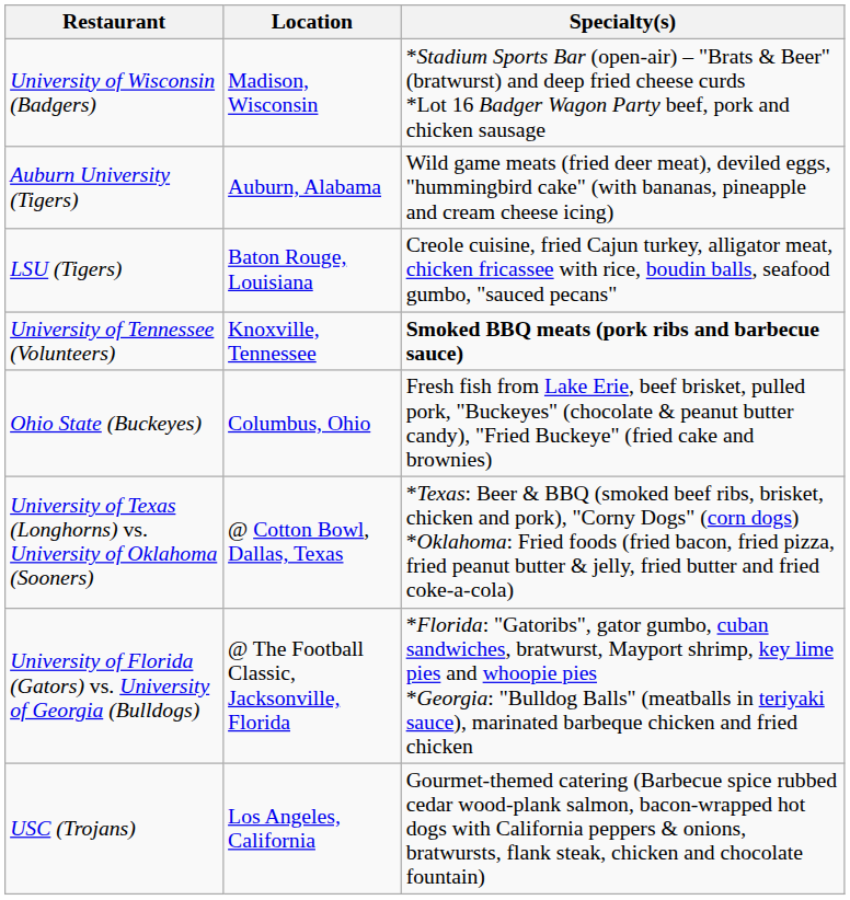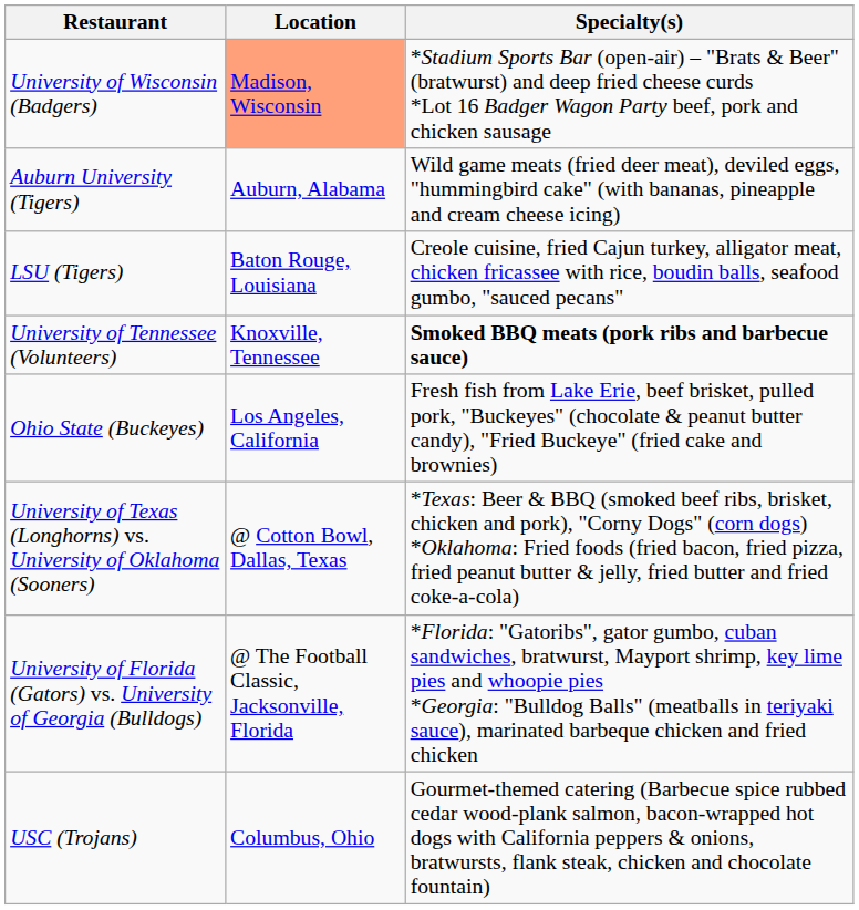 <table class="wikitable" style="width:100%;">
 <tr>
 <th>Restaurant</th>
 <th>Location</th>
 <th>Specialty(s)</th>
 </tr>
 <tr>
 <td><em><a href='#'>University of Wisconsin</a> (Badgers)</em></td>
-<td><a href='#'>Madison, Wisconsin</a></td>
+<td style="background: lightsalmon;"><a href='#'>Madison, Wisconsin</a></td>
 <td>*<em>Stadium Sports Bar</em> (open-air) – "Brats & Beer" (bratwurst) and deep fried cheese curds<br>*Lot 16 <em>Badger Wagon Party</em> beef, pork and chicken sausage</td>
 </tr>
 <tr>
 <td><em><a href='#'>Auburn University</a> (Tigers)</em></td>
 <td><a href='#'>Auburn, Alabama</a></td>
 <td>Wild game meats (fried deer meat), deviled eggs, "hummingbird cake" (with bananas, pineapple and cream cheese icing)</td>
 </tr>
 <tr>
 <td><em><a href='#'>LSU</a> (Tigers)</em></td>
 <td><a href='#'>Baton Rouge, Louisiana</a></td>
 <td>Creole cuisine, fried Cajun turkey, alligator meat, <a href='#'>chicken fricassee</a> with rice, <a href='#'>boudin balls</a>, seafood gumbo, "sauced pecans"</td>
 </tr>
 <tr>
 <td><em><a href='#'>University of Tennessee</a> (Volunteers)</em></td>
 <td><a href='#'>Knoxville, Tennessee</a></td>
 <td><strong>Smoked BBQ meats (pork ribs and barbecue sauce)</strong></td>
 </tr>
 <tr>
 <td><em><a href='#'>Ohio State</a> (Buckeyes)</em></td>
-<td><a href='#'>Columbus, Ohio</a></td>
+<td><a href='#'>Los Angeles, California</a></td>
 <td>Fresh fish from <a href='#'>Lake Erie</a>, beef brisket, pulled pork, "Buckeyes" (chocolate & peanut butter candy), "Fried Buckeye" (fried cake and brownies)</td>
 </tr>
 <tr>
 <td><em><a href='#'>University of Texas</a> (Longhorns)</em> vs. <em><a href='#'>University of Oklahoma</a> (Sooners)</em></td>
 <td>@ <a href='#'>Cotton Bowl</a>, <a href='#'>Dallas, Texas</a></td>
 <td>*<em>Texas</em>: Beer & BBQ (smoked beef ribs, brisket, chicken and pork), "Corny Dogs" (<a href='#'>corn dogs</a>)<br>*<em>Oklahoma</em>: Fried foods (fried bacon, fried pizza, fried peanut butter & jelly, fried butter and fried coke-a-cola)</td>
 </tr>
 <tr>
 <td><em><a href='#'>University of Florida</a> (Gators)</em> vs. <em><a href='#'>University of Georgia</a> (Bulldogs)</em></td>
 <td>@ The Football Classic, <a href='#'>Jacksonville, Florida</a></td>
 <td>*<em>Florida</em>: "Gatoribs", gator gumbo, <a href='#'>cuban sandwiches</a>, bratwurst, Mayport shrimp, <a href='#'>key lime pies</a> and <a href='#'>whoopie pies</a><br>*<em>Georgia</em>: "Bulldog Balls" (meatballs in <a href='#'>teriyaki sauce</a>), marinated barbeque chicken and fried chicken</td>
 </tr>
 <tr>
 <td><em><a href='#'>USC</a> (Trojans)</em></td>
-<td><a href='#'>Los Angeles, California</a></td>
+<td><a href='#'>Columbus, Ohio</a></td>
 <td>Gourmet-themed catering (Barbecue spice rubbed cedar wood-plank salmon, bacon-wrapped hot dogs with California peppers & onions, bratwursts, flank steak, chicken and chocolate fountain)</td>
 </tr>
 </table>
